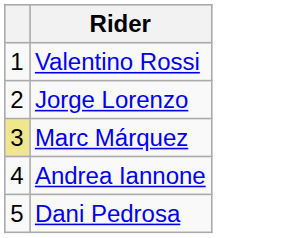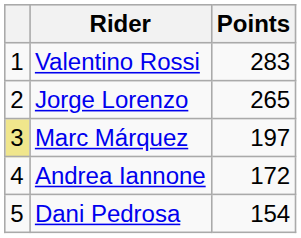 <table class="wikitable" style="font-size: 95%;">
 <tr>
 <th></th>
 <th>Rider</th>
+<th>Points</th>
 </tr>
 <tr>
 <td align=center>1</td>
 <td> <a href='#'>Valentino Rossi</a></td>
+<td align=right>283</td>
 </tr>
 <tr>
 <td align=center>2</td>
 <td> <a href='#'>Jorge Lorenzo</a></td>
+<td align=right>265</td>
 </tr>
 <tr>
 <td align=center style="background: khaki;">3</td>
 <td> <a href='#'>Marc Márquez</a></td>
+<td align=right>197</td>
 </tr>
 <tr>
 <td align=center>4</td>
 <td> <a href='#'>Andrea Iannone</a></td>
+<td align=right>172</td>
 </tr>
 <tr>
 <td align=center>5</td>
 <td> <a href='#'>Dani Pedrosa</a></td>
+<td align=right>154</td>
 </tr>
 </table>
